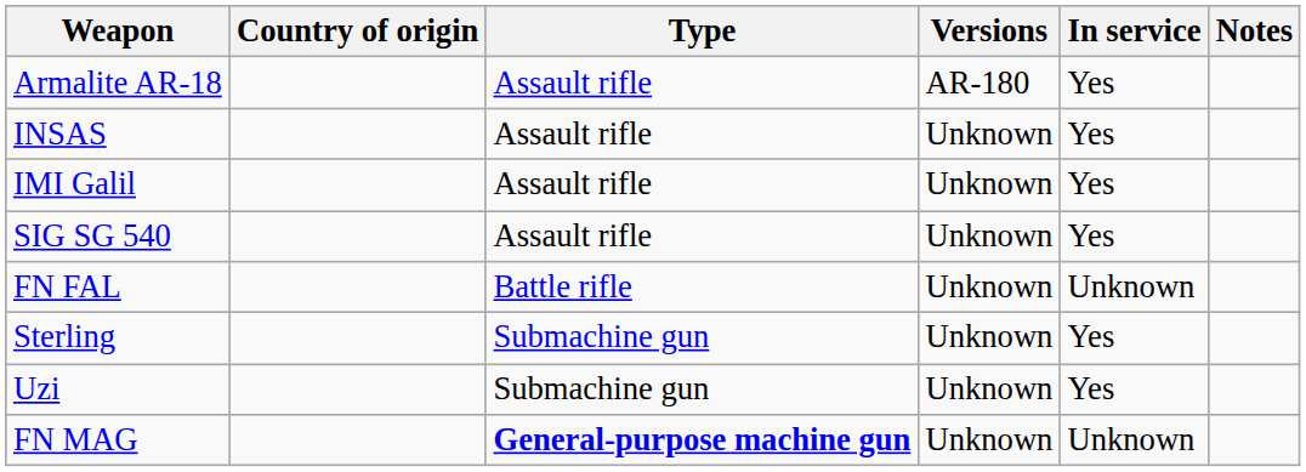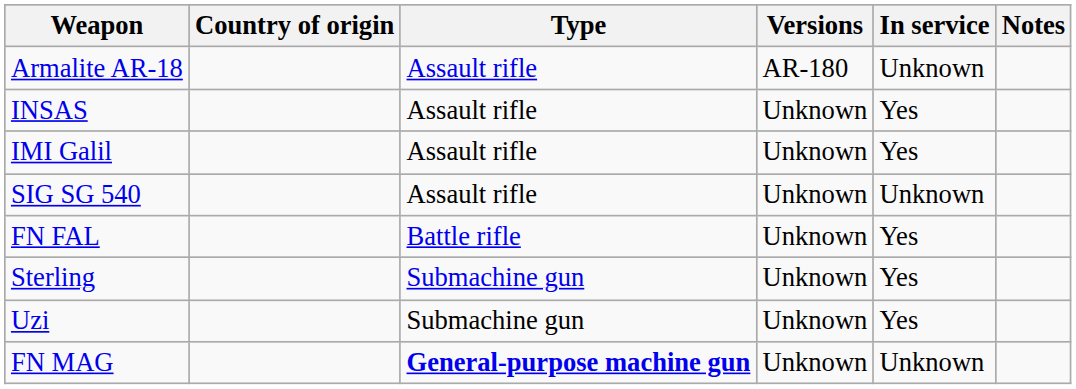 <table class="wikitable">
 <tr>
 <th>Weapon</th>
 <th>Country of origin</th>
 <th>Type</th>
 <th>Versions</th>
 <th>In service</th>
 <th>Notes</th>
 </tr>
 <tr>
 <td><a href='#'>Armalite AR-18</a></td>
 <td></td>
 <td><a href='#'>Assault rifle</a></td>
 <td>AR-180</td>
-<td>Yes</td>
+<td>Unknown</td>
 <td></td>
 </tr>
 <tr>
 <td><a href='#'>INSAS</a></td>
 <td></td>
 <td>Assault rifle</td>
 <td>Unknown</td>
 <td>Yes</td>
 <td></td>
 </tr>
 <tr>
 <td><a href='#'>IMI Galil</a></td>
 <td></td>
 <td>Assault rifle</td>
 <td>Unknown</td>
 <td>Yes</td>
 <td></td>
 </tr>
 <tr>
 <td><a href='#'>SIG SG 540</a></td>
 <td></td>
 <td>Assault rifle</td>
 <td>Unknown</td>
-<td>Yes</td>
+<td>Unknown</td>
 <td></td>
 </tr>
 <tr>
 <td><a href='#'>FN FAL</a></td>
 <td></td>
 <td><a href='#'>Battle rifle</a></td>
 <td>Unknown</td>
-<td>Unknown</td>
+<td>Yes</td>
 <td></td>
 </tr>
 <tr>
 <td><a href='#'>Sterling</a></td>
 <td></td>
 <td><a href='#'>Submachine gun</a></td>
 <td>Unknown</td>
 <td>Yes</td>
 <td></td>
 </tr>
 <tr>
 <td><a href='#'>Uzi</a></td>
 <td></td>
 <td>Submachine gun</td>
 <td>Unknown</td>
 <td>Yes</td>
 <td></td>
 </tr>
 <tr>
 <td><a href='#'>FN MAG</a></td>
 <td></td>
 <td><strong><a href='#'>General-purpose machine gun</a></strong></td>
 <td>Unknown</td>
 <td>Unknown</td>
 <td></td>
 </tr>
 </table>
